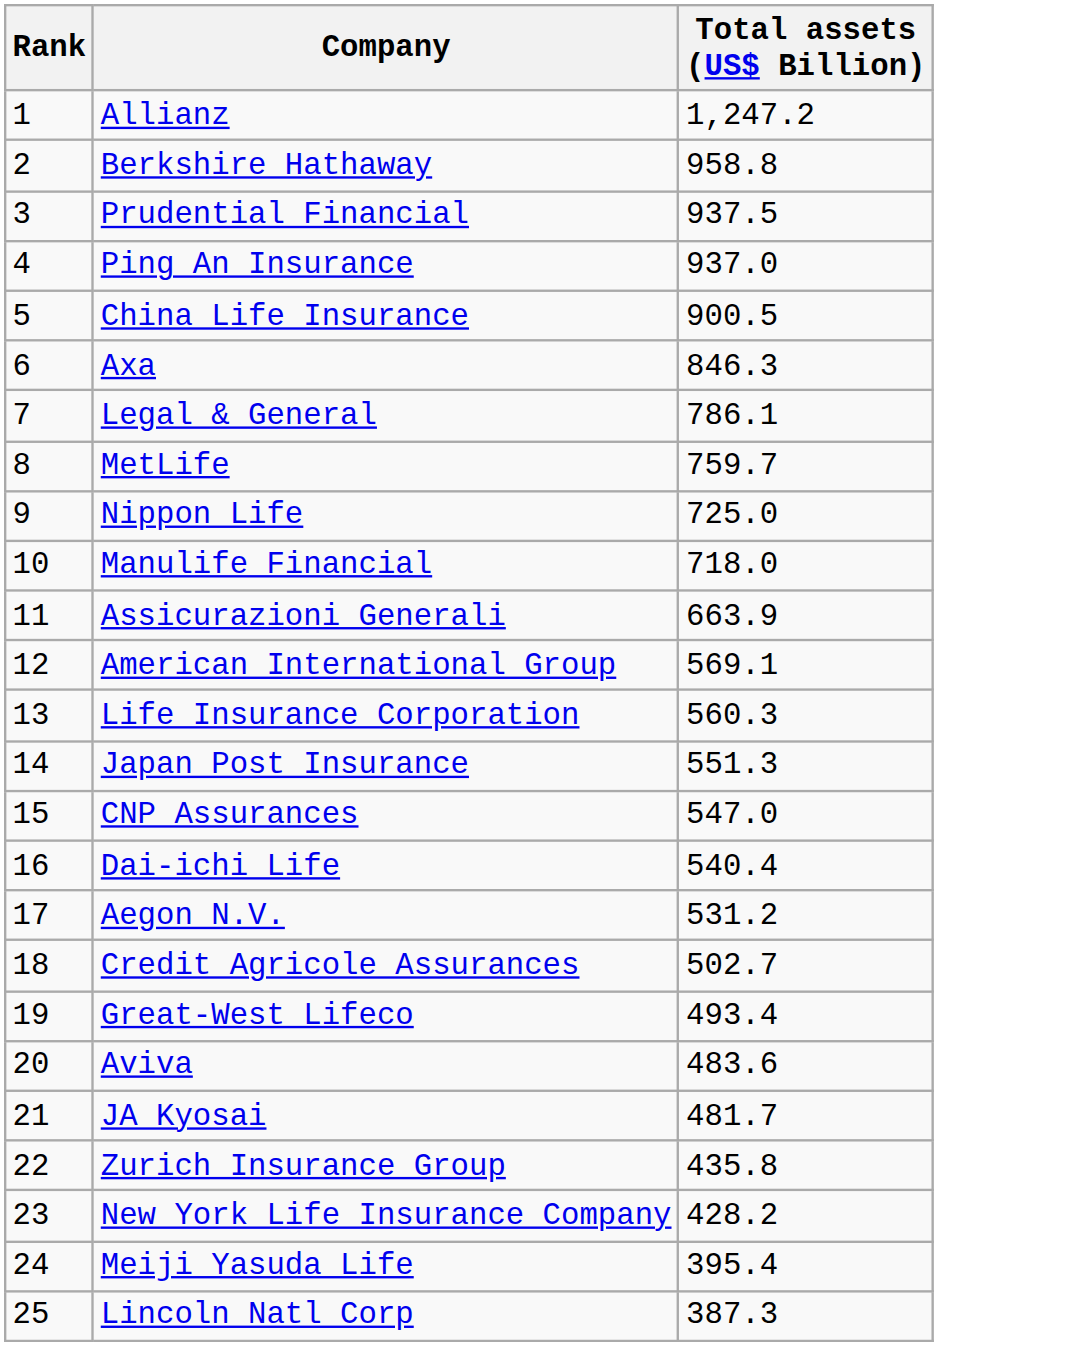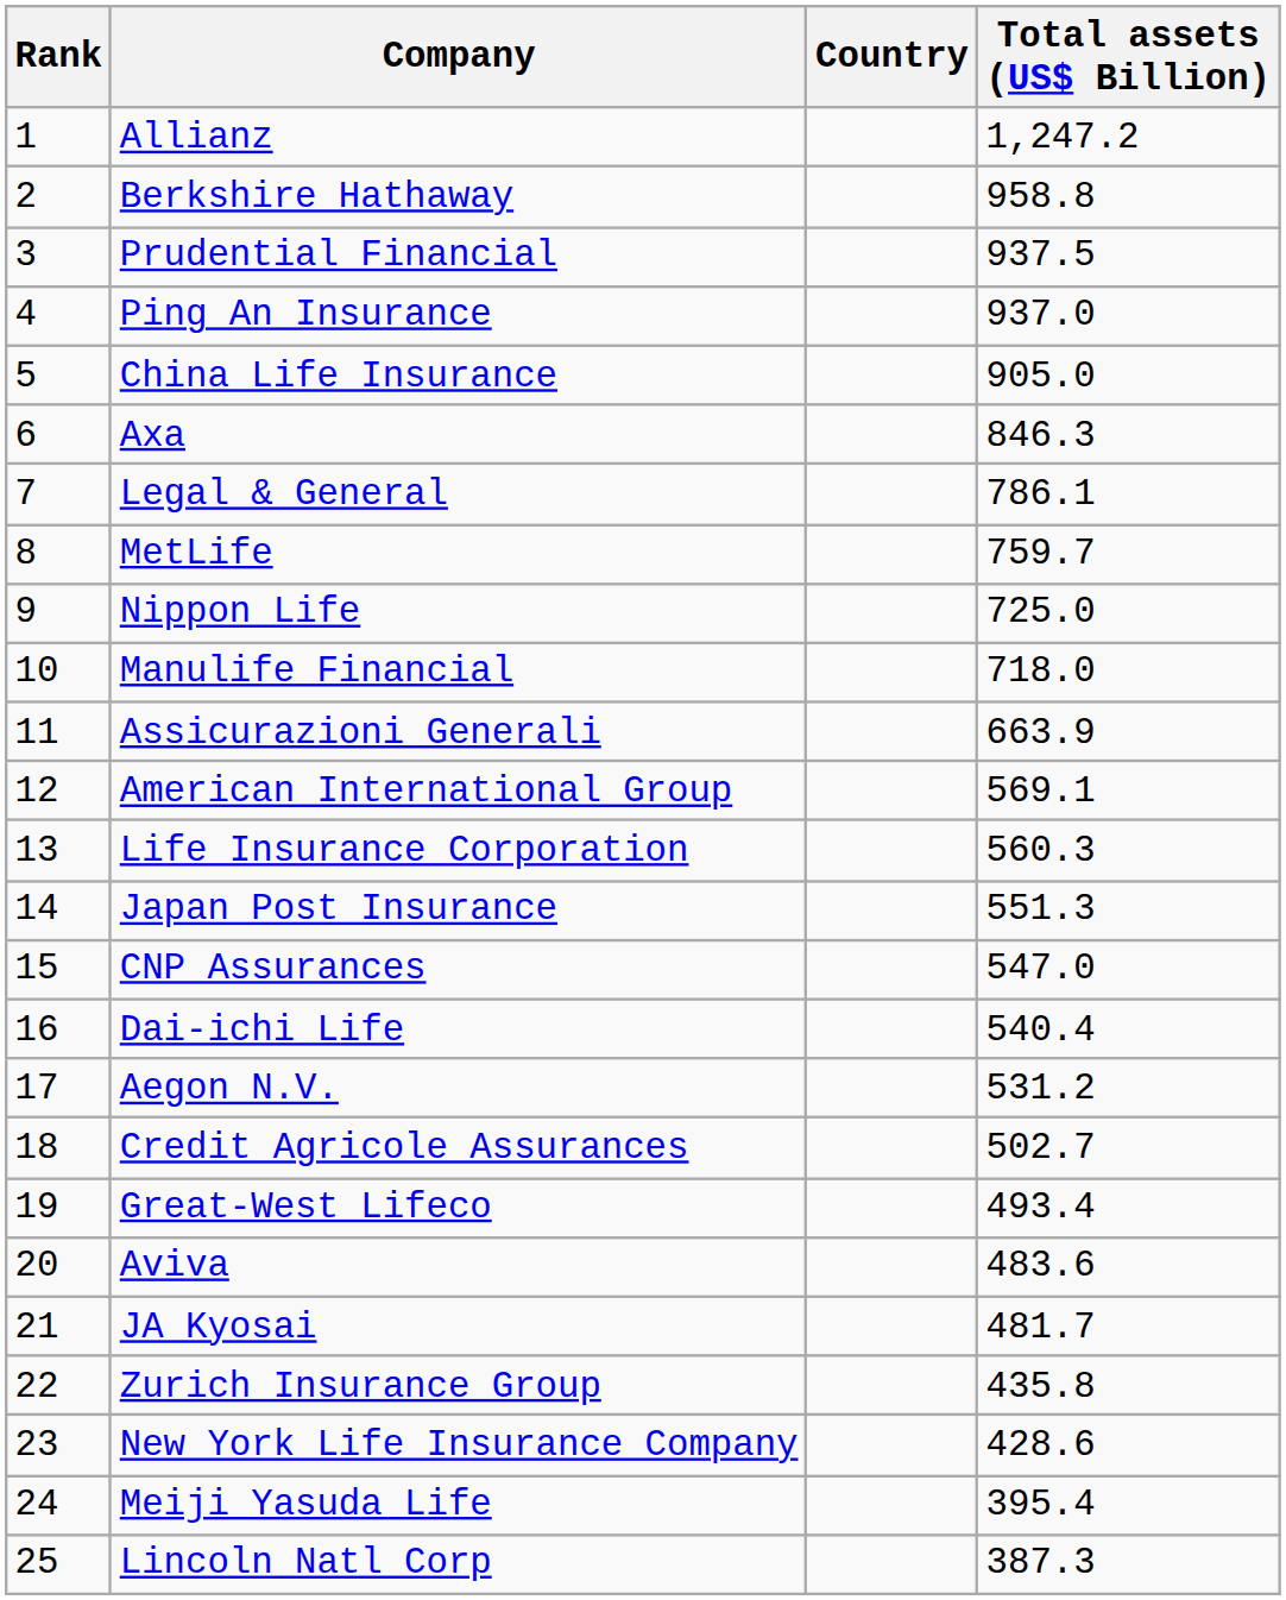 <table class="wikitable sortable">
 <tr>
 <th>Rank</th>
 <th>Company</th>
+<th>Country</th>
 <th>Total assets <br>(<a href='#'>US$</a> Billion)</th>
 </tr>
 <tr>
 <td>1</td>
 <td><a href='#'>Allianz</a></td>
+<td></td>
 <td>1,247.2</td>
 </tr>
 <tr>
 <td>2</td>
 <td><a href='#'>Berkshire Hathaway</a></td>
+<td></td>
 <td>958.8</td>
 </tr>
 <tr>
 <td>3</td>
 <td><a href='#'>Prudential Financial</a></td>
+<td></td>
 <td>937.5</td>
 </tr>
 <tr>
 <td>4</td>
 <td><a href='#'>Ping An Insurance</a></td>
+<td></td>
 <td>937.0</td>
 </tr>
 <tr>
 <td>5</td>
 <td><a href='#'>China Life Insurance</a></td>
-<td>900.5</td>
+<td></td>
+<td>905.0</td>
 </tr>
 <tr>
 <td>6</td>
 <td><a href='#'>Axa</a></td>
+<td></td>
 <td>846.3</td>
 </tr>
 <tr>
 <td>7</td>
 <td><a href='#'>Legal & General</a></td>
+<td></td>
 <td>786.1</td>
 </tr>
 <tr>
 <td>8</td>
 <td><a href='#'>MetLife</a></td>
+<td></td>
 <td>759.7</td>
 </tr>
 <tr>
 <td>9</td>
 <td><a href='#'>Nippon Life</a></td>
+<td></td>
 <td>725.0</td>
 </tr>
 <tr>
 <td>10</td>
 <td><a href='#'>Manulife Financial</a></td>
+<td></td>
 <td>718.0</td>
 </tr>
 <tr>
 <td>11</td>
 <td><a href='#'>Assicurazioni Generali</a></td>
+<td></td>
 <td>663.9</td>
 </tr>
 <tr>
 <td>12</td>
 <td><a href='#'>American International Group</a></td>
+<td></td>
 <td>569.1</td>
 </tr>
 <tr>
 <td>13</td>
 <td><a href='#'>Life Insurance Corporation</a></td>
+<td></td>
 <td>560.3</td>
 </tr>
 <tr>
 <td>14</td>
 <td><a href='#'>Japan Post Insurance</a></td>
+<td></td>
 <td>551.3</td>
 </tr>
 <tr>
 <td>15</td>
 <td><a href='#'>CNP Assurances</a></td>
+<td></td>
 <td>547.0</td>
 </tr>
 <tr>
 <td>16</td>
 <td><a href='#'>Dai-ichi Life</a></td>
+<td></td>
 <td>540.4</td>
 </tr>
 <tr>
 <td>17</td>
 <td><a href='#'>Aegon N.V.</a></td>
+<td></td>
 <td>531.2</td>
 </tr>
 <tr>
 <td>18</td>
 <td><a href='#'>Credit Agricole Assurances</a></td>
+<td></td>
 <td>502.7</td>
 </tr>
 <tr>
 <td>19</td>
 <td><a href='#'>Great-West Lifeco</a></td>
+<td></td>
 <td>493.4</td>
 </tr>
 <tr>
 <td>20</td>
 <td><a href='#'>Aviva</a></td>
+<td></td>
 <td>483.6</td>
 </tr>
 <tr>
 <td>21</td>
 <td><a href='#'>JA Kyosai</a></td>
+<td></td>
 <td>481.7</td>
 </tr>
 <tr>
 <td>22</td>
 <td><a href='#'>Zurich Insurance Group</a></td>
+<td></td>
 <td>435.8</td>
 </tr>
 <tr>
 <td>23</td>
 <td><a href='#'>New York Life Insurance Company</a></td>
-<td>428.2</td>
+<td></td>
+<td>428.6</td>
 </tr>
 <tr>
 <td>24</td>
 <td><a href='#'>Meiji Yasuda Life</a></td>
+<td></td>
 <td>395.4</td>
 </tr>
 <tr>
 <td>25</td>
 <td><a href='#'>Lincoln Natl Corp</a></td>
+<td></td>
 <td>387.3</td>
 </tr>
 </table>
